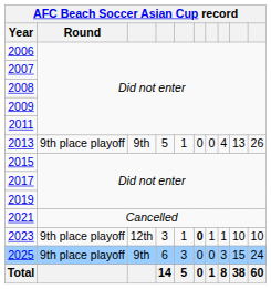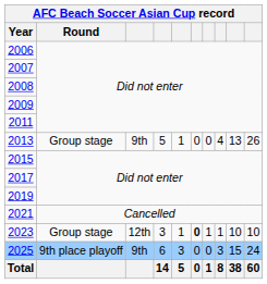 <table class="wikitable" style="text-align: center;">
 <tr>
 <th colspan=11><a href='#'>AFC Beach Soccer Asian Cup</a> record</th>
 </tr>
 <tr>
 <th>Year</th>
 <th>Round</th>
 <th></th>
 <th></th>
 <th width=20></th>
 <th></th>
 <th></th>
 <th></th>
 <th></th>
 <th></th>
 </tr>
 <tr>
 <td> <a href='#'>2006</a></td>
 <td colspan=9 rowspan=5><em>Did not enter</em></td>
 </tr>
 <tr>
 <td> <a href='#'>2007</a></td>
 </tr>
 <tr>
 <td> <a href='#'>2008</a></td>
 </tr>
 <tr>
 <td> <a href='#'>2009</a></td>
 </tr>
 <tr>
 <td> <a href='#'>2011</a></td>
 </tr>
 <tr>
 <td> <a href='#'>2013</a></td>
-<td>9th place playoff</td>
+<td>Group stage</td>
 <td>9th</td>
 <td>5</td>
 <td>1</td>
 <td>0</td>
 <td>0</td>
 <td>4</td>
 <td>13</td>
 <td>26</td>
 </tr>
 <tr>
 <td> <a href='#'>2015</a></td>
 <td colspan=9 rowspan=3><em>Did not enter</em></td>
 </tr>
 <tr>
 <td> <a href='#'>2017</a></td>
 </tr>
 <tr>
 <td> <a href='#'>2019</a></td>
 </tr>
 <tr>
 <td> <a href='#'>2021</a></td>
 <td colspan=9><em>Cancelled</em></td>
 </tr>
 <tr>
 <td> <a href='#'>2023</a></td>
-<td>9th place playoff</td>
+<td>Group stage</td>
 <td>12th</td>
 <td>3</td>
 <td>1</td>
 <td><strong>0</strong></td>
 <td>1</td>
 <td>1</td>
 <td>10</td>
 <td>10</td>
 </tr>
 <tr bgcolor=#9acdff>
 <td> <a href='#'>2025</a></td>
 <td>9th place playoff</td>
 <td>9th</td>
 <td>6</td>
 <td>3</td>
 <td>0</td>
 <td>0</td>
 <td>3</td>
 <td>15</td>
 <td>24</td>
 </tr>
 <tr>
 <th>Total</th>
 <th></th>
 <th></th>
 <th>14</th>
 <th>5</th>
 <th>0</th>
 <th>1</th>
 <th>8</th>
 <th>38</th>
 <th>60</th>
 </tr>
 </table>
